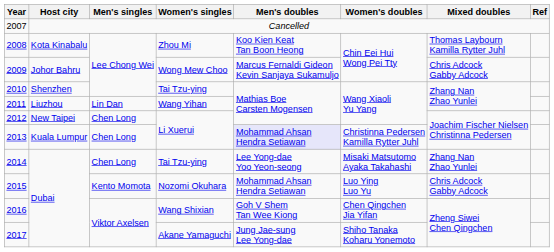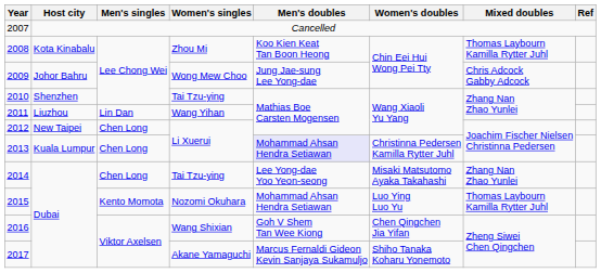 <table class=wikitable style="font-size:90%;">
 <tr>
 <th>Year</th>
 <th>Host city</th>
 <th>Men's singles</th>
 <th>Women's singles</th>
 <th>Men's doubles</th>
 <th>Women's doubles</th>
 <th>Mixed doubles</th>
 <th>Ref</th>
 </tr>
 <tr>
 <td>2007</td>
 <td colspan=7 align=center><em>Cancelled</em></td>
 </tr>
 <tr>
 <td><a href='#'>2008</a></td>
 <td><a href='#'>Kota Kinabalu</a></td>
 <td rowspan="3"> <a href='#'>Lee Chong Wei</a></td>
 <td> <a href='#'>Zhou Mi</a></td>
 <td> <a href='#'>Koo Kien Keat</a> <br> <a href='#'>Tan Boon Heong</a></td>
 <td rowspan="2"> <a href='#'>Chin Eei Hui</a> <br> <a href='#'>Wong Pei Tty</a></td>
 <td> <a href='#'>Thomas Laybourn</a> <br> <a href='#'>Kamilla Rytter Juhl</a></td>
 <td align=center></td>
 </tr>
 <tr>
 <td><a href='#'>2009</a></td>
 <td><a href='#'>Johor Bahru</a></td>
 <td> <a href='#'>Wong Mew Choo</a></td>
-<td> <a href='#'>Marcus Fernaldi Gideon</a>  <br> <a href='#'>Kevin Sanjaya Sukamuljo</a></td>
+<td> <a href='#'>Jung Jae-sung</a> <br> <a href='#'>Lee Yong-dae</a></td>
 <td> <a href='#'>Chris Adcock</a> <br> <a href='#'>Gabby Adcock</a></td>
 <td align=center></td>
 </tr>
 <tr>
 <td><a href='#'>2010</a></td>
 <td><a href='#'>Shenzhen</a></td>
 <td> <a href='#'>Tai Tzu-ying</a></td>
 <td rowspan="3"> <a href='#'>Mathias Boe</a>  <br> <a href='#'>Carsten Mogensen</a></td>
 <td rowspan="3"> <a href='#'>Wang Xiaoli</a> <br> <a href='#'>Yu Yang</a></td>
 <td rowspan="2"> <a href='#'>Zhang Nan</a>  <br> <a href='#'>Zhao Yunlei</a></td>
 <td align=center></td>
 </tr>
 <tr>
 <td><a href='#'>2011</a></td>
 <td><a href='#'>Liuzhou</a></td>
 <td> <a href='#'>Lin Dan</a></td>
 <td> <a href='#'>Wang Yihan</a></td>
 <td align=center></td>
 </tr>
 <tr>
 <td><a href='#'>2012</a></td>
 <td><a href='#'>New Taipei</a></td>
 <td> <a href='#'>Chen Long</a></td>
 <td rowspan="2"> <a href='#'>Li Xuerui</a></td>
 <td rowspan="2"> <a href='#'>Joachim Fischer Nielsen</a> <br> <a href='#'>Christinna Pedersen</a></td>
 <td align=center></td>
 </tr>
 <tr>
 <td><a href='#'>2013</a></td>
 <td><a href='#'>Kuala Lumpur</a></td>
 <td> <a href='#'>Chen Long</a></td>
 <td style="background: lavender;"> <a href='#'>Mohammad Ahsan</a> <br> <a href='#'>Hendra Setiawan</a></td>
 <td> <a href='#'>Christinna Pedersen</a> <br> <a href='#'>Kamilla Rytter Juhl</a></td>
 <td align=center></td>
 </tr>
 <tr>
 <td><a href='#'>2014</a></td>
 <td rowspan="4"><a href='#'>Dubai</a></td>
 <td> <a href='#'>Chen Long</a></td>
 <td> <a href='#'>Tai Tzu-ying</a></td>
 <td> <a href='#'>Lee Yong-dae</a> <br> <a href='#'>Yoo Yeon-seong</a></td>
 <td> <a href='#'>Misaki Matsutomo</a> <br> <a href='#'>Ayaka Takahashi</a></td>
 <td> <a href='#'>Zhang Nan</a> <br> <a href='#'>Zhao Yunlei</a></td>
 <td align=center></td>
 </tr>
 <tr>
 <td><a href='#'>2015</a></td>
 <td> <a href='#'>Kento Momota</a></td>
 <td> <a href='#'>Nozomi Okuhara</a></td>
 <td> <a href='#'>Mohammad Ahsan</a> <br> <a href='#'>Hendra Setiawan</a></td>
 <td> <a href='#'>Luo Ying</a> <br> <a href='#'>Luo Yu</a></td>
-<td> <a href='#'>Chris Adcock</a> <br> <a href='#'>Gabby Adcock</a></td>
+<td> <a href='#'>Thomas Laybourn</a> <br> <a href='#'>Kamilla Rytter Juhl</a></td>
 <td align=center></td>
 </tr>
 <tr>
 <td><a href='#'>2016</a></td>
 <td rowspan="2"> <a href='#'>Viktor Axelsen</a></td>
 <td> <a href='#'>Wang Shixian</a></td>
 <td> <a href='#'>Goh V Shem</a> <br> <a href='#'>Tan Wee Kiong</a></td>
 <td> <a href='#'>Chen Qingchen</a> <br> <a href='#'>Jia Yifan</a></td>
 <td rowspan="2"> <a href='#'>Zheng Siwei</a> <br> <a href='#'>Chen Qingchen</a></td>
 <td align=center></td>
 </tr>
 <tr>
 <td><a href='#'>2017</a></td>
 <td> <a href='#'>Akane Yamaguchi</a></td>
-<td> <a href='#'>Jung Jae-sung</a> <br> <a href='#'>Lee Yong-dae</a></td>
+<td> <a href='#'>Marcus Fernaldi Gideon</a>  <br> <a href='#'>Kevin Sanjaya Sukamuljo</a></td>
 <td> <a href='#'>Shiho Tanaka</a> <br> <a href='#'>Koharu Yonemoto</a></td>
 <td align=center></td>
 </tr>
 </table>
